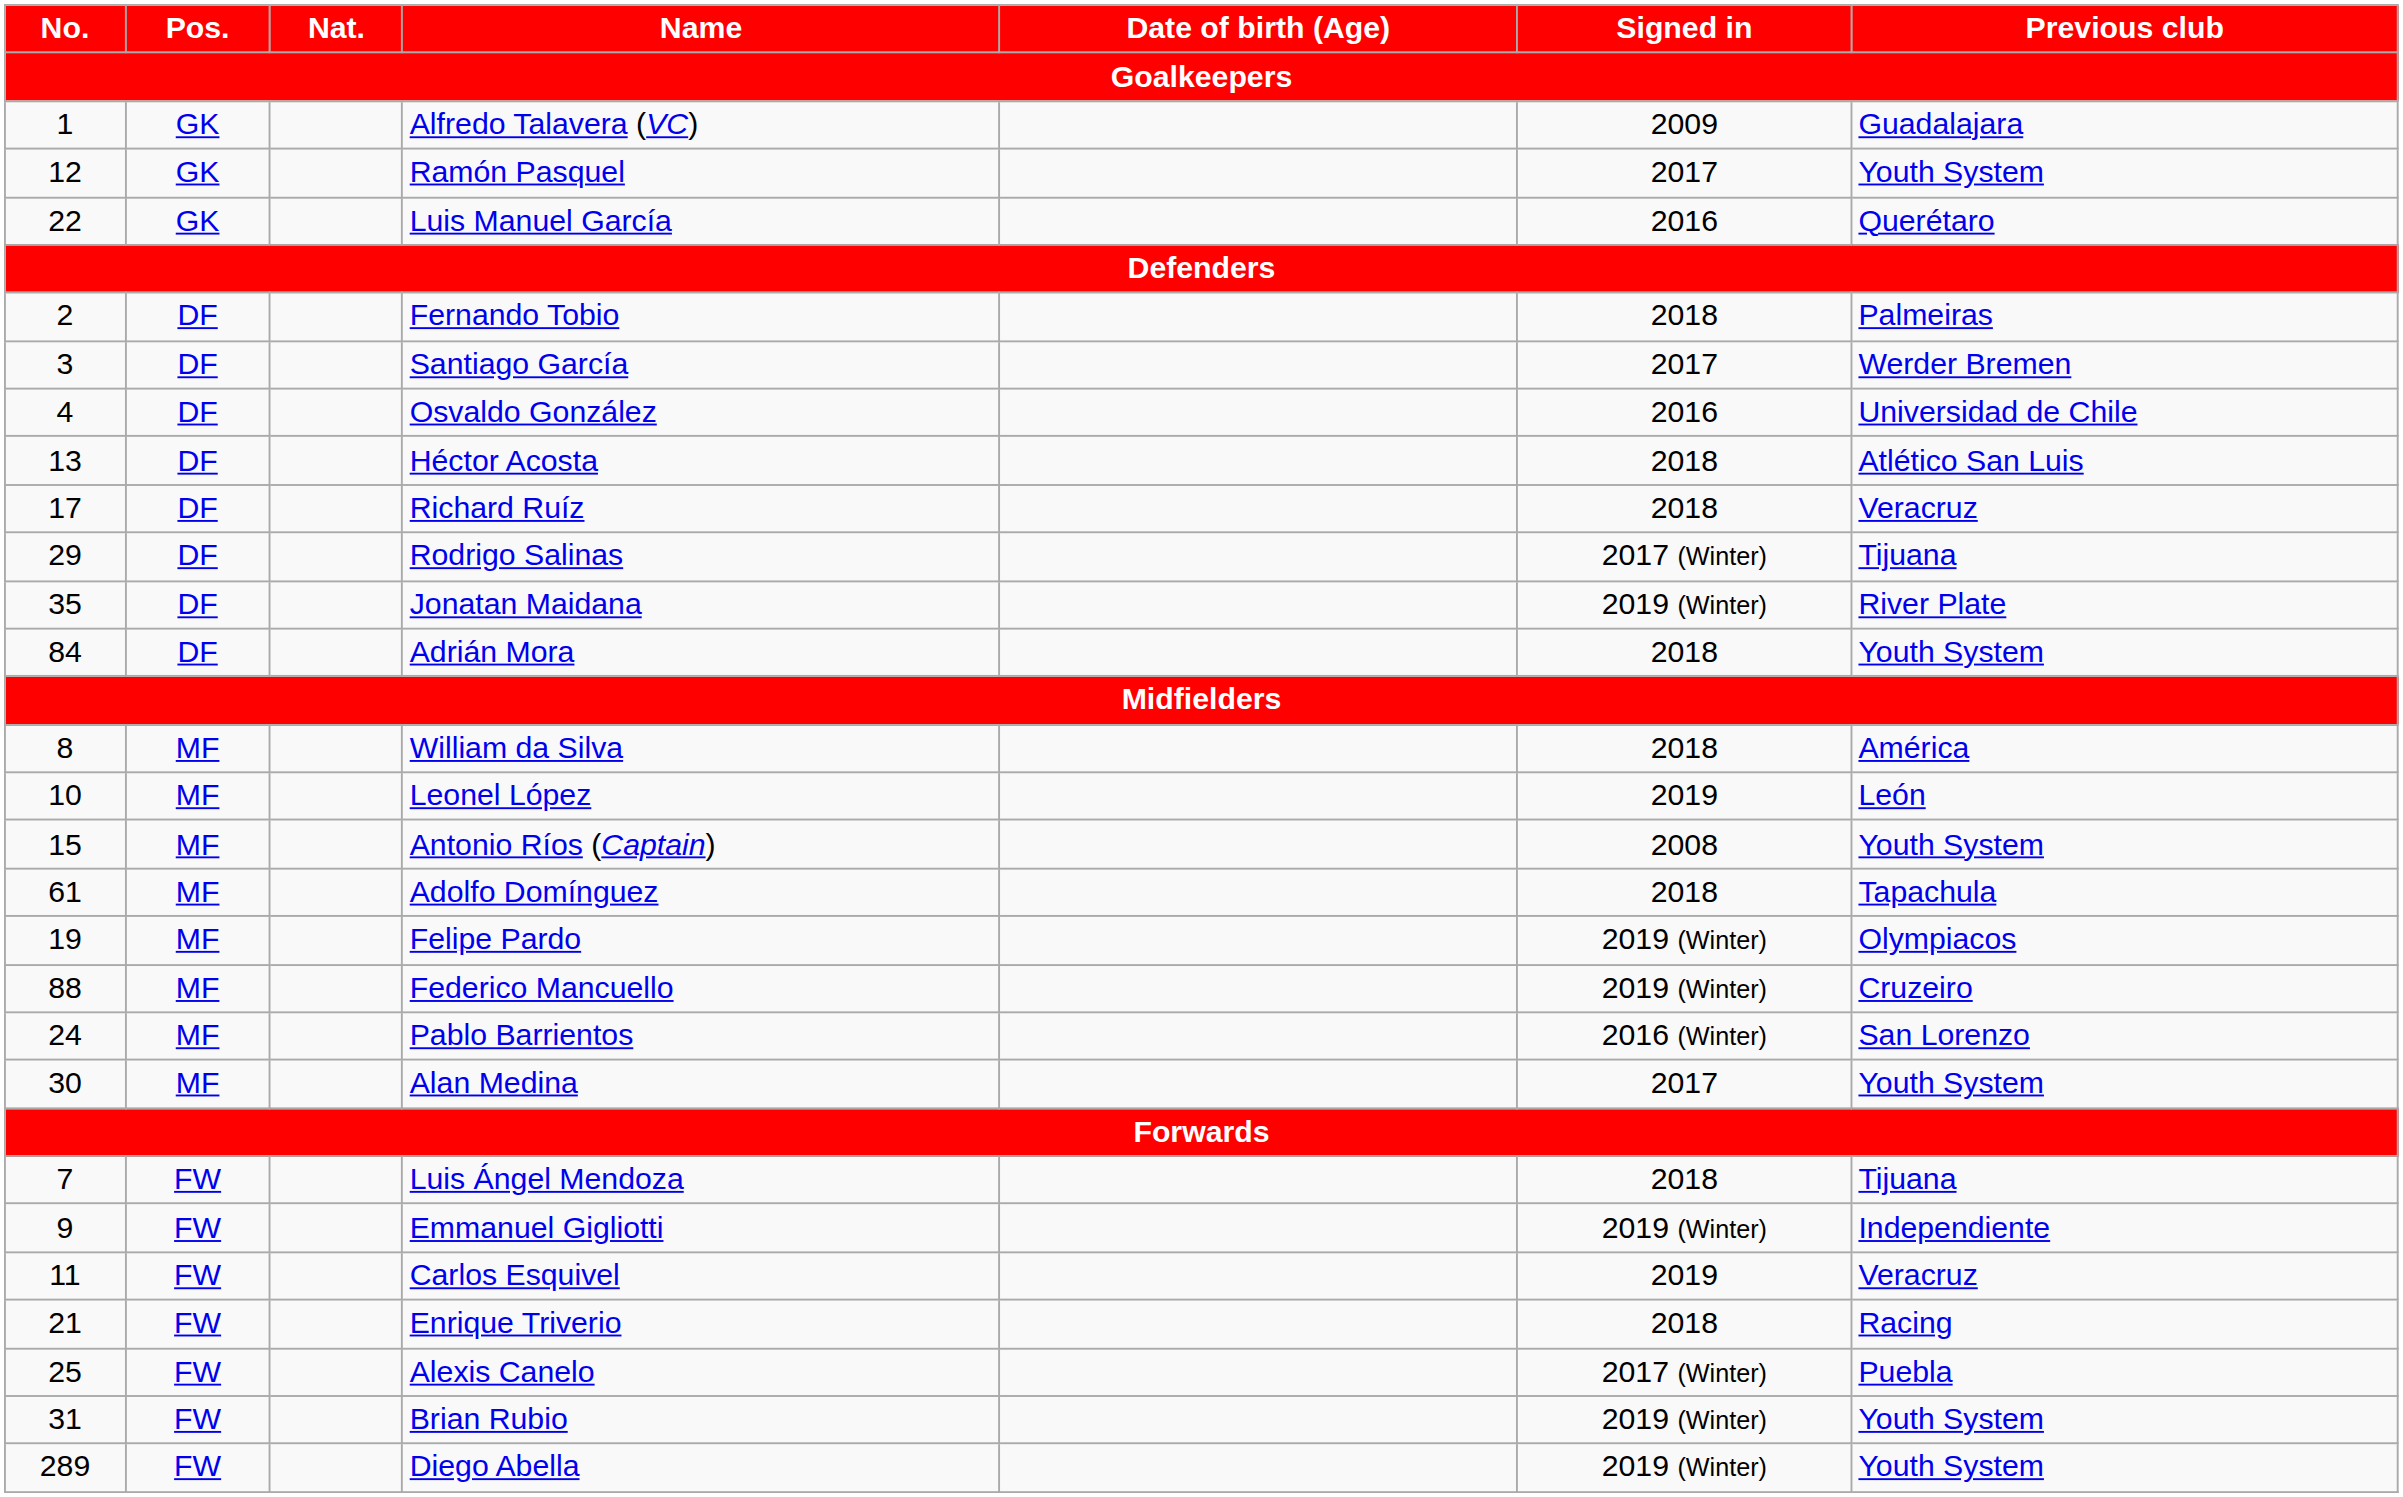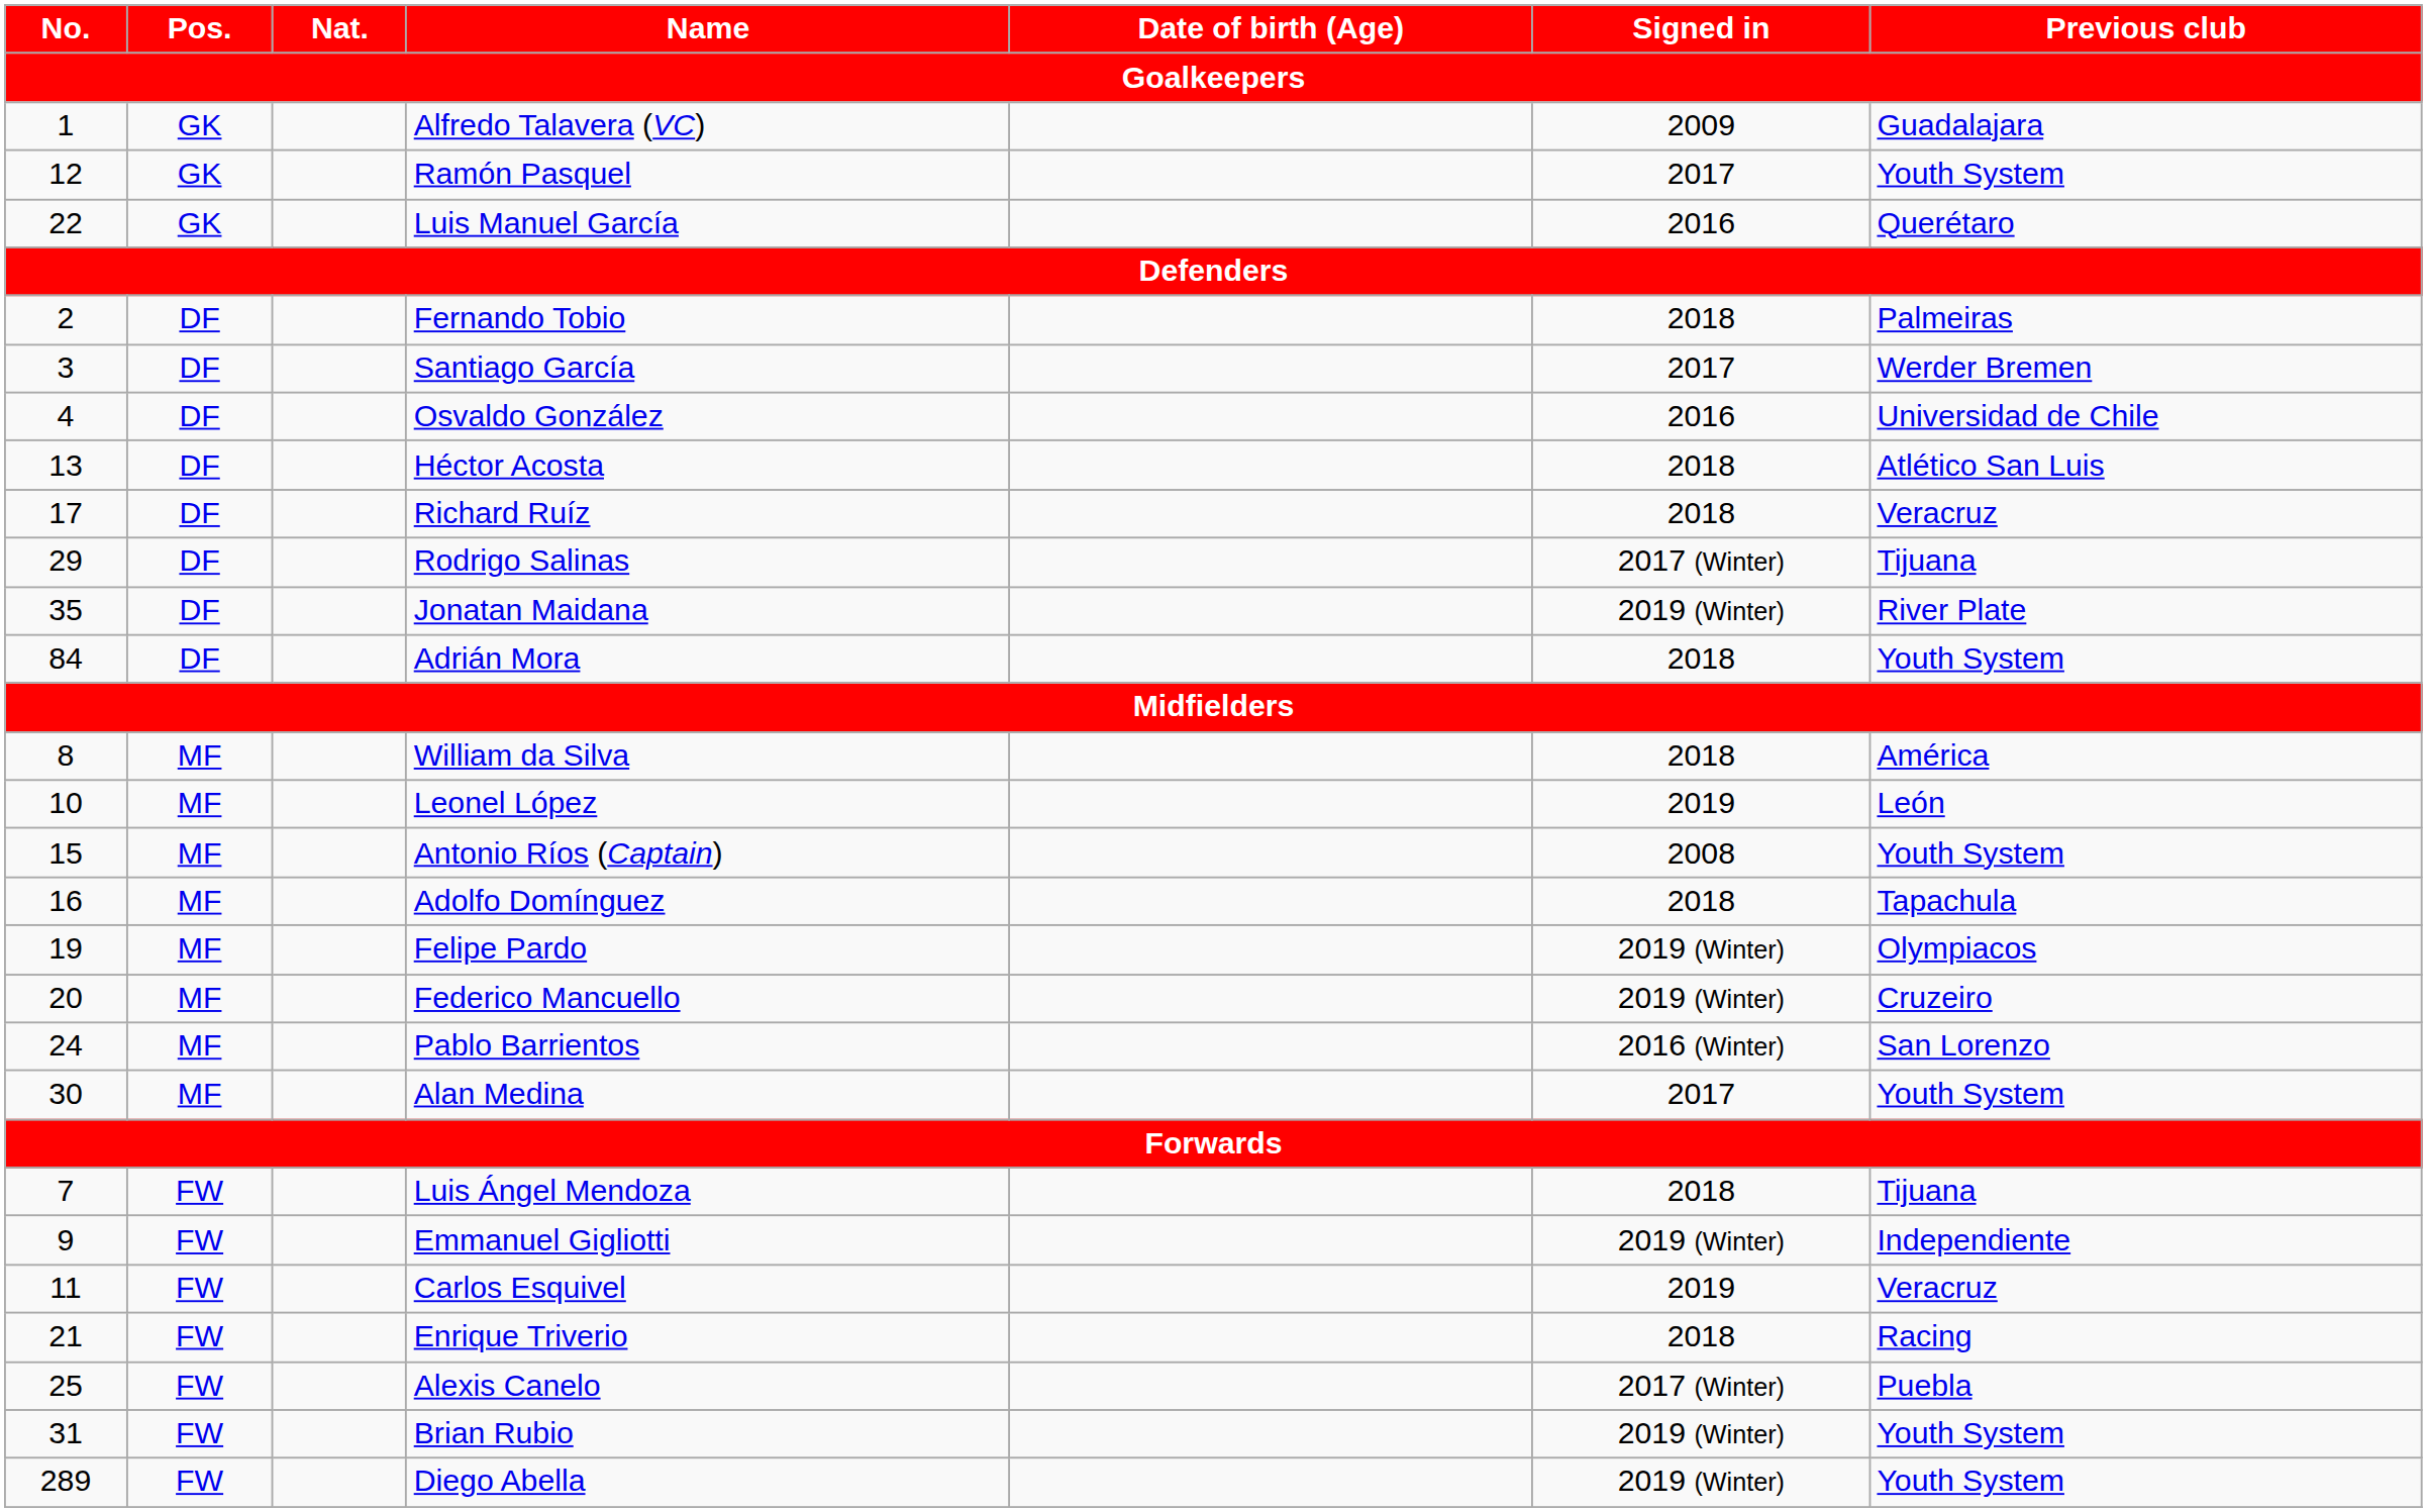 <table class="wikitable" style="text-align:center; font-size:100%; width:80%">
 <tr>
 <th style="background:#FF0000; color:white; text-align:center;">No.</th>
 <th style="background:#FF0000; color:white; text-align:center;">Pos.</th>
 <th style="background:#FF0000; color:white; text-align:center;">Nat.</th>
 <th style="background:#FF0000; color:white; text-align:center;">Name</th>
 <th style="background:#FF0000; color:white; text-align:center;">Date of birth (Age)</th>
 <th style="background:#FF0000; color:white; text-align:center;">Signed in</th>
 <th style="background:#FF0000; color:white; text-align:center;">Previous club</th>
 </tr>
 <tr>
 <th colspan="7" style="background:#FF0000; color:white; text-align:center">Goalkeepers</th>
 </tr>
 <tr>
 <td>1</td>
 <td><a href='#'>GK</a></td>
 <td></td>
 <td align=left><a href='#'>Alfredo Talavera</a> (<em><a href='#'>VC</a></em>)</td>
 <td></td>
 <td>2009</td>
 <td align=left> <a href='#'>Guadalajara</a></td>
 </tr>
 <tr>
 <td>12</td>
 <td><a href='#'>GK</a></td>
 <td></td>
 <td align=left><a href='#'>Ramón Pasquel</a></td>
 <td></td>
 <td>2017</td>
 <td align=left> <a href='#'>Youth System</a></td>
 </tr>
 <tr>
 <td>22</td>
 <td><a href='#'>GK</a></td>
 <td></td>
 <td align=left><a href='#'>Luis Manuel García</a></td>
 <td></td>
 <td>2016</td>
 <td align=left> <a href='#'>Querétaro</a></td>
 </tr>
 <tr>
 <th colspan="7" style="background:#FF0000; color:white; text-align:center">Defenders</th>
 </tr>
 <tr>
 <td>2</td>
 <td><a href='#'>DF</a></td>
 <td></td>
 <td align=left><a href='#'>Fernando Tobio</a></td>
 <td></td>
 <td>2018</td>
 <td align=left> <a href='#'>Palmeiras</a></td>
 </tr>
 <tr>
 <td>3</td>
 <td><a href='#'>DF</a></td>
 <td></td>
 <td align=left><a href='#'>Santiago García</a></td>
 <td></td>
 <td>2017</td>
 <td align=left> <a href='#'>Werder Bremen</a></td>
 </tr>
 <tr>
 <td>4</td>
 <td><a href='#'>DF</a></td>
 <td></td>
 <td align=left><a href='#'>Osvaldo González</a></td>
 <td></td>
 <td>2016</td>
 <td align=left> <a href='#'>Universidad de Chile</a></td>
 </tr>
 <tr>
 <td>13</td>
 <td><a href='#'>DF</a></td>
 <td></td>
 <td align=left><a href='#'>Héctor Acosta</a></td>
 <td></td>
 <td>2018</td>
 <td align=left> <a href='#'>Atlético San Luis</a></td>
 </tr>
 <tr>
 <td>17</td>
 <td><a href='#'>DF</a></td>
 <td></td>
 <td align=left><a href='#'>Richard Ruíz</a></td>
 <td></td>
 <td>2018</td>
 <td align=left> <a href='#'>Veracruz</a></td>
 </tr>
 <tr>
 <td>29</td>
 <td><a href='#'>DF</a></td>
 <td></td>
 <td align=left><a href='#'>Rodrigo Salinas</a></td>
 <td></td>
 <td>2017 <small>(Winter)</small></td>
 <td align=left> <a href='#'>Tijuana</a></td>
 </tr>
 <tr>
 <td>35</td>
 <td><a href='#'>DF</a></td>
 <td></td>
 <td align=left><a href='#'>Jonatan Maidana</a></td>
 <td></td>
 <td>2019 <small>(Winter)</small></td>
 <td align=left> <a href='#'>River Plate</a></td>
 </tr>
 <tr>
 <td>84</td>
 <td><a href='#'>DF</a></td>
 <td></td>
 <td align=left><a href='#'>Adrián Mora</a></td>
 <td></td>
 <td>2018</td>
 <td align=left> <a href='#'>Youth System</a></td>
 </tr>
 <tr>
 <th colspan="7" style="background:#FF0000; color:white; text-align:center">Midfielders</th>
 </tr>
 <tr>
 <td>8</td>
 <td><a href='#'>MF</a></td>
 <td></td>
 <td align=left><a href='#'>William da Silva</a></td>
 <td></td>
 <td>2018</td>
 <td align=left> <a href='#'>América</a></td>
 </tr>
 <tr>
 <td>10</td>
 <td><a href='#'>MF</a></td>
 <td></td>
 <td align=left><a href='#'>Leonel López</a></td>
 <td></td>
 <td>2019 </td>
 <td align=left> <a href='#'>León</a></td>
 </tr>
 <tr>
 <td>15</td>
 <td><a href='#'>MF</a></td>
 <td></td>
 <td align=left><a href='#'>Antonio Ríos</a> (<em><a href='#'>Captain</a></em>)</td>
 <td></td>
 <td>2008</td>
 <td align=left> <a href='#'>Youth System</a></td>
 </tr>
 <tr>
-<td>61</td>
+<td>16</td>
 <td><a href='#'>MF</a></td>
 <td></td>
 <td align=left><a href='#'>Adolfo Domínguez</a></td>
 <td></td>
 <td>2018</td>
 <td align=left> <a href='#'>Tapachula</a></td>
 </tr>
 <tr>
 <td>19</td>
 <td><a href='#'>MF</a></td>
 <td></td>
 <td align=left><a href='#'>Felipe Pardo</a></td>
 <td></td>
 <td>2019 <small>(Winter)</small></td>
 <td align=left> <a href='#'>Olympiacos</a></td>
 </tr>
 <tr>
-<td>88</td>
+<td>20</td>
 <td><a href='#'>MF</a></td>
 <td></td>
 <td align=left><a href='#'>Federico Mancuello</a></td>
 <td></td>
 <td>2019 <small>(Winter)</small></td>
 <td align=left> <a href='#'>Cruzeiro</a></td>
 </tr>
 <tr>
 <td>24</td>
 <td><a href='#'>MF</a></td>
 <td></td>
 <td align=left><a href='#'>Pablo Barrientos</a></td>
 <td></td>
 <td>2016 <small>(Winter)</small></td>
 <td align=left> <a href='#'>San Lorenzo</a></td>
 </tr>
 <tr>
 <td>30</td>
 <td><a href='#'>MF</a></td>
 <td></td>
 <td align=left><a href='#'>Alan Medina</a></td>
 <td></td>
 <td>2017</td>
 <td align=left> <a href='#'>Youth System</a></td>
 </tr>
 <tr>
 <th colspan="7" style="background:#FF0000; color:white; text-align:center">Forwards</th>
 </tr>
 <tr>
 <td>7</td>
 <td><a href='#'>FW</a></td>
 <td></td>
 <td align=left><a href='#'>Luis Ángel Mendoza</a></td>
 <td></td>
 <td>2018</td>
 <td align=left> <a href='#'>Tijuana</a></td>
 </tr>
 <tr>
 <td>9</td>
 <td><a href='#'>FW</a></td>
 <td></td>
 <td align=left><a href='#'>Emmanuel Gigliotti</a></td>
 <td></td>
 <td>2019 <small>(Winter)</small></td>
 <td align=left> <a href='#'>Independiente</a></td>
 </tr>
 <tr>
 <td>11</td>
 <td><a href='#'>FW</a></td>
 <td></td>
 <td align=left><a href='#'>Carlos Esquivel</a></td>
 <td></td>
 <td>2019</td>
 <td align=left> <a href='#'>Veracruz</a></td>
 </tr>
 <tr>
 <td>21</td>
 <td><a href='#'>FW</a></td>
 <td></td>
 <td align=left><a href='#'>Enrique Triverio</a></td>
 <td></td>
 <td>2018</td>
 <td align=left> <a href='#'>Racing</a></td>
 </tr>
 <tr>
 <td>25</td>
 <td><a href='#'>FW</a></td>
 <td></td>
 <td align=left><a href='#'>Alexis Canelo</a></td>
 <td></td>
 <td>2017 <small>(Winter)</small></td>
 <td align=left> <a href='#'>Puebla</a></td>
 </tr>
 <tr>
 <td>31</td>
 <td><a href='#'>FW</a></td>
 <td></td>
 <td align=left><a href='#'>Brian Rubio</a></td>
 <td></td>
 <td>2019 <small>(Winter)</small></td>
 <td align=left> <a href='#'>Youth System</a></td>
 </tr>
 <tr>
 <td>289</td>
 <td><a href='#'>FW</a></td>
 <td></td>
 <td align=left><a href='#'>Diego Abella</a></td>
 <td></td>
 <td>2019 <small>(Winter)</small></td>
 <td align=left> <a href='#'>Youth System</a></td>
 </tr>
 <tr>
 </tr>
 </table>
